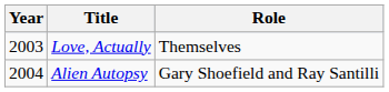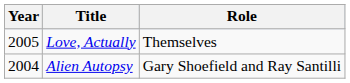 <table class="wikitable">
 <tr style="background:#b0c4de; text-align:center;">
 <th>Year</th>
 <th>Title</th>
 <th>Role</th>
 </tr>
 <tr>
-<td>2003</td>
+<td>2005</td>
 <td><em><a href='#'>Love, Actually</a></em></td>
 <td>Themselves</td>
 </tr>
 <tr>
 <td>2004</td>
 <td><em><a href='#'>Alien Autopsy</a></em></td>
 <td>Gary Shoefield and Ray Santilli</td>
 </tr>
 </table>
